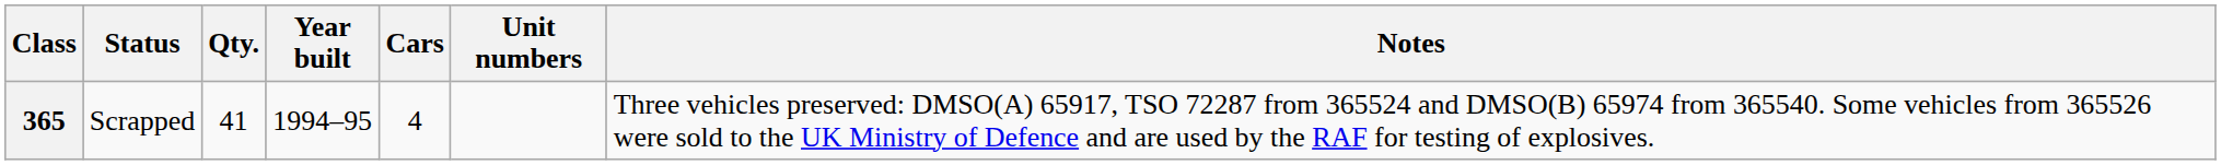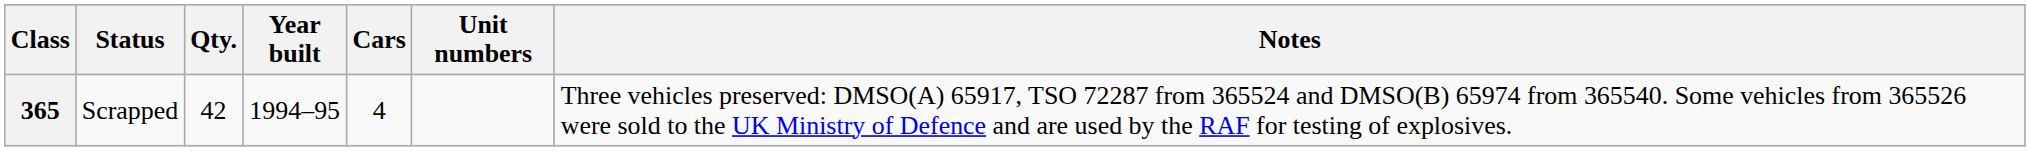 <table class="wikitable">
 <tr>
 <th>Class</th>
 <th>Status</th>
 <th>Qty.</th>
 <th>Year built</th>
 <th>Cars </th>
 <th>Unit numbers</th>
 <th>Notes</th>
 </tr>
 <tr>
 <th rowspan=2>365</th>
 <td rowspan=2>Scrapped</td>
-<td align=center>41</td>
+<td align=center>42</td>
 <td rowspan=2 align=center>1994–95</td>
 <td rowspan=2 align=center>4</td>
 <td></td>
 <td>Three vehicles preserved: DMSO(A) 65917, TSO 72287 from 365524 and DMSO(B) 65974 from 365540. Some vehicles from 365526 were sold to the <a href='#'>UK Ministry of Defence</a> and are used by the <a href='#'>RAF</a> for testing of explosives.</td>
 </tr>
 </table>
